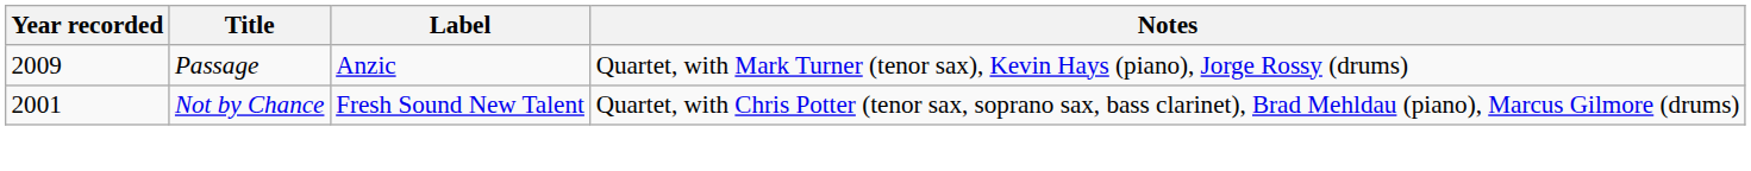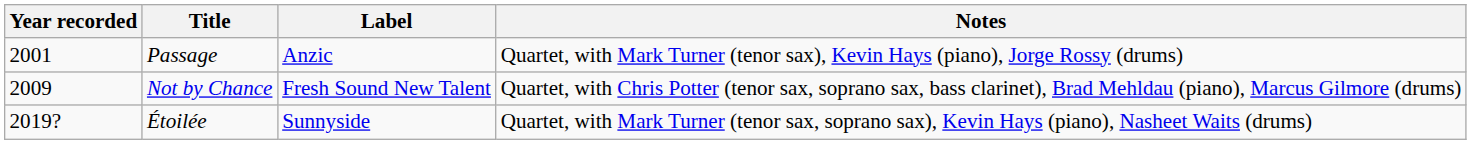 <table class="wikitable sortable">
 <tr>
 <th>Year recorded</th>
 <th>Title</th>
 <th>Label</th>
 <th>Notes</th>
 </tr>
 <tr>
-<td>2009</td>
+<td>2001</td>
 <td><em>Passage</em></td>
 <td><a href='#'>Anzic</a></td>
 <td>Quartet, with <a href='#'>Mark Turner</a> (tenor sax), <a href='#'>Kevin Hays</a> (piano), <a href='#'>Jorge Rossy</a> (drums)</td>
 </tr>
 <tr>
-<td>2001</td>
+<td>2009</td>
 <td><em><a href='#'>Not by Chance</a></em></td>
 <td><a href='#'>Fresh Sound New Talent</a></td>
 <td>Quartet, with <a href='#'>Chris Potter</a> (tenor sax, soprano sax, bass clarinet), <a href='#'>Brad Mehldau</a> (piano), <a href='#'>Marcus Gilmore</a> (drums)</td>
 </tr>
+<tr>
+<td>2019?</td>
+<td><em>Étoilée</em></td>
+<td><a href='#'>Sunnyside</a></td>
+<td>Quartet, with <a href='#'>Mark Turner</a> (tenor sax, soprano sax), <a href='#'>Kevin Hays</a> (piano), <a href='#'>Nasheet Waits</a> (drums)</td>
+</tr>
 </table>
